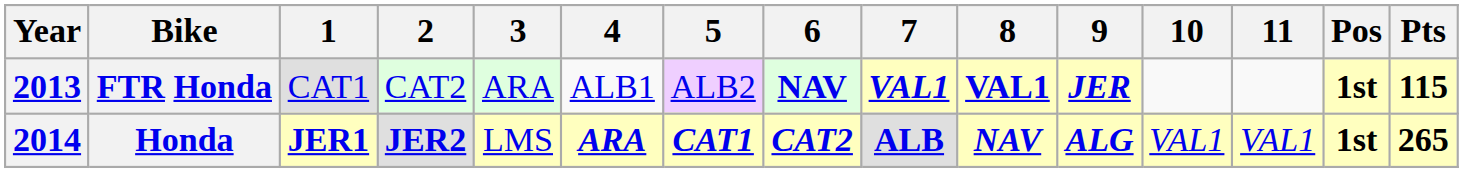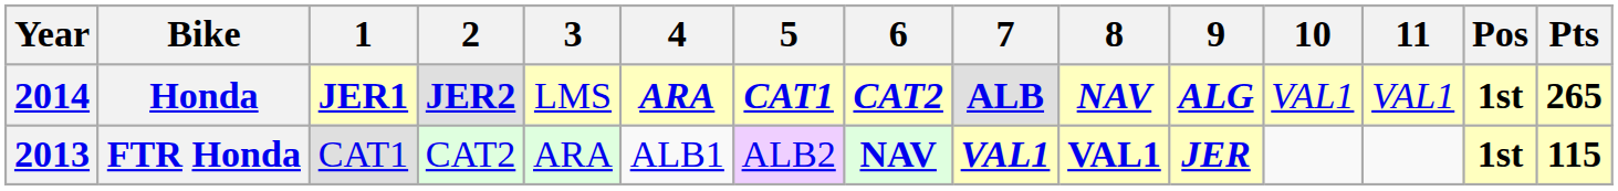 <table class="wikitable" style="text-align:center;">
 <tr>
 <th>Year</th>
 <th>Bike</th>
 <th>1</th>
 <th>2</th>
 <th>3</th>
 <th>4</th>
 <th>5</th>
 <th>6</th>
 <th>7</th>
 <th>8</th>
 <th>9</th>
 <th>10</th>
 <th>11</th>
 <th>Pos</th>
 <th>Pts</th>
 </tr>
 <tr>
+<th><a href='#'>2014</a></th>
+<th><a href='#'>Honda</a></th>
+<td style="background:#ffffbf;"><strong><a href='#'>JER1</a></strong><br></td>
+<td style="background:#dfdfdf;"><strong><a href='#'>JER2</a></strong><br></td>
+<td style="background:#ffffbf;"><a href='#'>LMS</a><br></td>
+<td style="background:#ffffbf;"><strong><em><a href='#'>ARA</a></em></strong><br></td>
+<td style="background:#ffffbf;"><strong><em><a href='#'>CAT1</a></em></strong><br></td>
+<td style="background:#ffffbf;"><strong><em><a href='#'>CAT2</a></em></strong><br></td>
+<td style="background:#dfdfdf;"><strong><a href='#'>ALB</a></strong><br></td>
+<td style="background:#ffffbf;"><strong><em><a href='#'>NAV</a></em></strong><br></td>
+<td style="background:#ffffbf;"><strong><em><a href='#'>ALG</a></em></strong><br></td>
+<td style="background:#ffffbf;"><em><a href='#'>VAL1</a></em><br></td>
+<td style="background:#ffffbf;"><em><a href='#'>VAL1</a></em><br></td>
+<th style="background:#ffffbf;">1st</th>
+<th style="background:#ffffbf;">265</th>
+</tr>
+<tr>
 <th><a href='#'>2013</a></th>
 <th><a href='#'>FTR</a> <a href='#'>Honda</a></th>
 <td style="background:#dfdfdf;"><a href='#'>CAT1</a><br></td>
 <td style="background:#dfffdf;"><a href='#'>CAT2</a><br></td>
 <td style="background:#dfffdf;"><a href='#'>ARA</a><br></td>
 <td><a href='#'>ALB1</a><br></td>
 <td style="background:#efcfff;"><a href='#'>ALB2</a><br></td>
 <td style="background:#dfffdf;"><strong><a href='#'>NAV</a></strong><br></td>
 <td style="background:#ffffbf;"><strong><em><a href='#'>VAL1</a></em></strong><br></td>
 <td style="background:#ffffbf;"><strong><a href='#'>VAL1</a></strong><br></td>
 <td style="background:#ffffbf;"><strong><em><a href='#'>JER</a></em></strong><br></td>
 <td></td>
 <td></td>
 <th style="background:#ffffbf;">1st</th>
 <th style="background:#ffffbf;">115</th>
 </tr>
-<tr>
-<th><a href='#'>2014</a></th>
-<th><a href='#'>Honda</a></th>
-<td style="background:#ffffbf;"><strong><a href='#'>JER1</a></strong><br></td>
-<td style="background:#dfdfdf;"><strong><a href='#'>JER2</a></strong><br></td>
-<td style="background:#ffffbf;"><a href='#'>LMS</a><br></td>
-<td style="background:#ffffbf;"><strong><em><a href='#'>ARA</a></em></strong><br></td>
-<td style="background:#ffffbf;"><strong><em><a href='#'>CAT1</a></em></strong><br></td>
-<td style="background:#ffffbf;"><strong><em><a href='#'>CAT2</a></em></strong><br></td>
-<td style="background:#dfdfdf;"><strong><a href='#'>ALB</a></strong><br></td>
-<td style="background:#ffffbf;"><strong><em><a href='#'>NAV</a></em></strong><br></td>
-<td style="background:#ffffbf;"><strong><em><a href='#'>ALG</a></em></strong><br></td>
-<td style="background:#ffffbf;"><em><a href='#'>VAL1</a></em><br></td>
-<td style="background:#ffffbf;"><em><a href='#'>VAL1</a></em><br></td>
-<th style="background:#ffffbf;">1st</th>
-<th style="background:#ffffbf;">265</th>
-</tr>
 </table>
